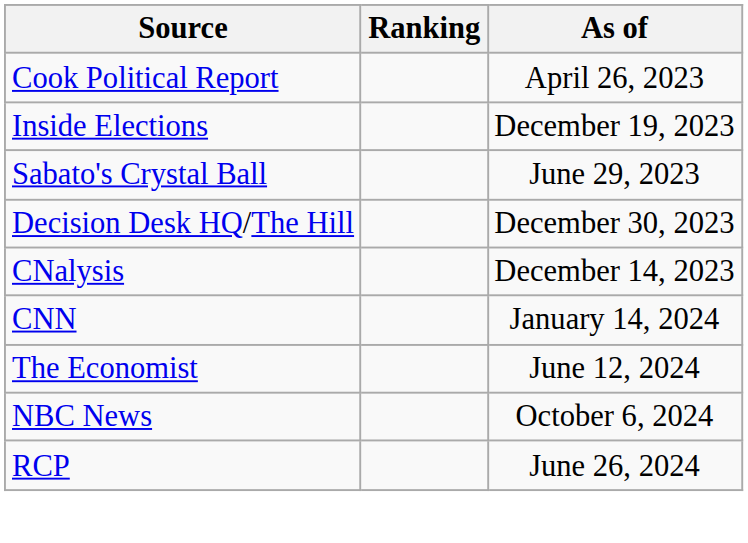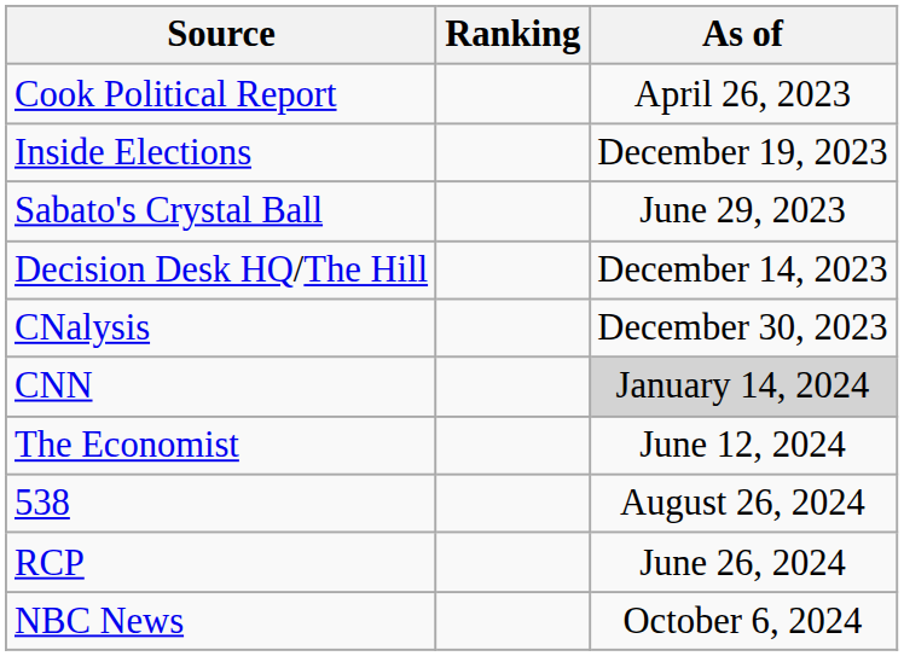 <table class="wikitable" style="text-align:center">
 <tr>
 <th>Source</th>
 <th>Ranking</th>
 <th>As of</th>
 </tr>
 <tr>
 <td align=left><a href='#'>Cook Political Report</a></td>
 <td></td>
 <td>April 26, 2023</td>
 </tr>
 <tr>
 <td align=left><a href='#'>Inside Elections</a></td>
 <td></td>
 <td>December 19, 2023</td>
 </tr>
 <tr>
 <td align=left><a href='#'>Sabato's Crystal Ball</a></td>
 <td></td>
 <td>June 29, 2023</td>
 </tr>
 <tr>
 <td align=left><a href='#'>Decision Desk HQ</a>/<a href='#'>The Hill</a></td>
 <td></td>
-<td>December 30, 2023</td>
+<td>December 14, 2023</td>
 </tr>
 <tr>
 <td align=left><a href='#'>CNalysis</a></td>
 <td></td>
-<td>December 14, 2023</td>
+<td>December 30, 2023</td>
 </tr>
 <tr>
 <td align=left><a href='#'>CNN</a></td>
 <td></td>
-<td>January 14, 2024</td>
+<td style="background: lightgrey;">January 14, 2024</td>
 </tr>
 <tr>
 <td align=left><a href='#'>The Economist</a></td>
 <td></td>
 <td>June 12, 2024</td>
 </tr>
 <tr>
-<td align="left"><a href='#'>NBC News</a></td>
+<td align="left"><a href='#'>538</a></td>
 <td></td>
-<td>October 6, 2024</td>
+<td>August 26, 2024</td>
 </tr>
 <tr>
 <td align="left"><a href='#'>RCP</a></td>
 <td></td>
 <td>June 26, 2024</td>
 </tr>
+<tr>
+<td align="left"><a href='#'>NBC News</a></td>
+<td></td>
+<td>October 6, 2024</td>
+</tr>
 </table>
